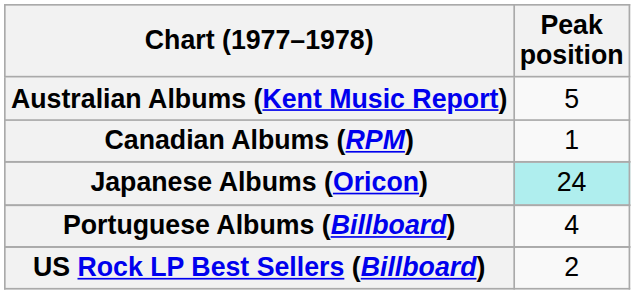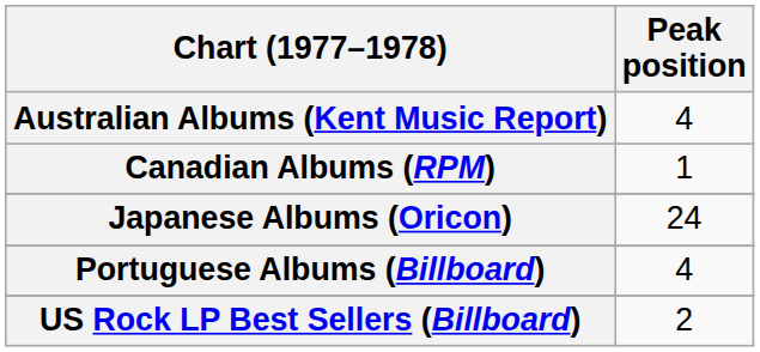 <table class="wikitable sortable plainrowheaders" style="text-align:center">
 <tr>
 <th>Chart (1977–1978)</th>
 <th>Peak<br>position</th>
 </tr>
 <tr>
 <th scope="row">Australian Albums (<a href='#'>Kent Music Report</a>)</th>
-<td>5</td>
+<td>4</td>
 </tr>
 <tr>
 <th scope="row">Canadian Albums (<a href='#'><em>RPM</em></a>)</th>
 <td>1</td>
 </tr>
 <tr>
 </tr>
 <tr>
 <th scope="row">Japanese Albums (<a href='#'>Oricon</a>)</th>
-<td style="background: paleturquoise;">24</td>
+<td>24</td>
 </tr>
 <tr>
 </tr>
 <tr>
 </tr>
 <tr>
 <th scope="row">Portuguese Albums (<a href='#'><em>Billboard</em></a>)</th>
 <td>4</td>
 </tr>
 <tr>
 </tr>
 <tr>
 </tr>
 <tr>
 <th scope="row">US <a href='#'>Rock LP Best Sellers</a> (<a href='#'><em>Billboard</em></a>)</th>
 <td>2</td>
 </tr>
 </table>
